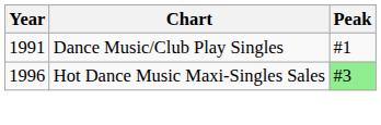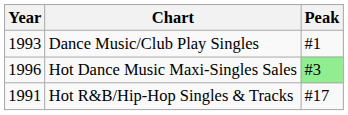 <table class="wikitable" border="1">
 <tr>
 <th>Year</th>
 <th>Chart</th>
 <th>Peak</th>
 </tr>
 <tr>
-<td>1991</td>
+<td>1993</td>
 <td>Dance Music/Club Play Singles</td>
 <td>#1</td>
 </tr>
 <tr>
 <td>1996</td>
 <td>Hot Dance Music Maxi-Singles Sales</td>
 <td style="background: lightgreen;">#3</td>
 </tr>
+<tr>
+<td>1991</td>
+<td>Hot R&B/Hip-Hop Singles & Tracks</td>
+<td>#17</td>
+</tr>
 </table>
